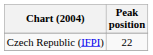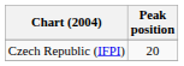 <table class="wikitable sortable">
 <tr>
 <th>Chart (2004)</th>
 <th>Peak<br>position</th>
 </tr>
 <tr>
 </tr>
 <tr>
 <td>Czech Republic (<a href='#'>IFPI</a>)</td>
-<td align="center">22</td>
+<td align="center">20</td>
 </tr>
 <tr>
 </tr>
 <tr>
 </tr>
 </table>
